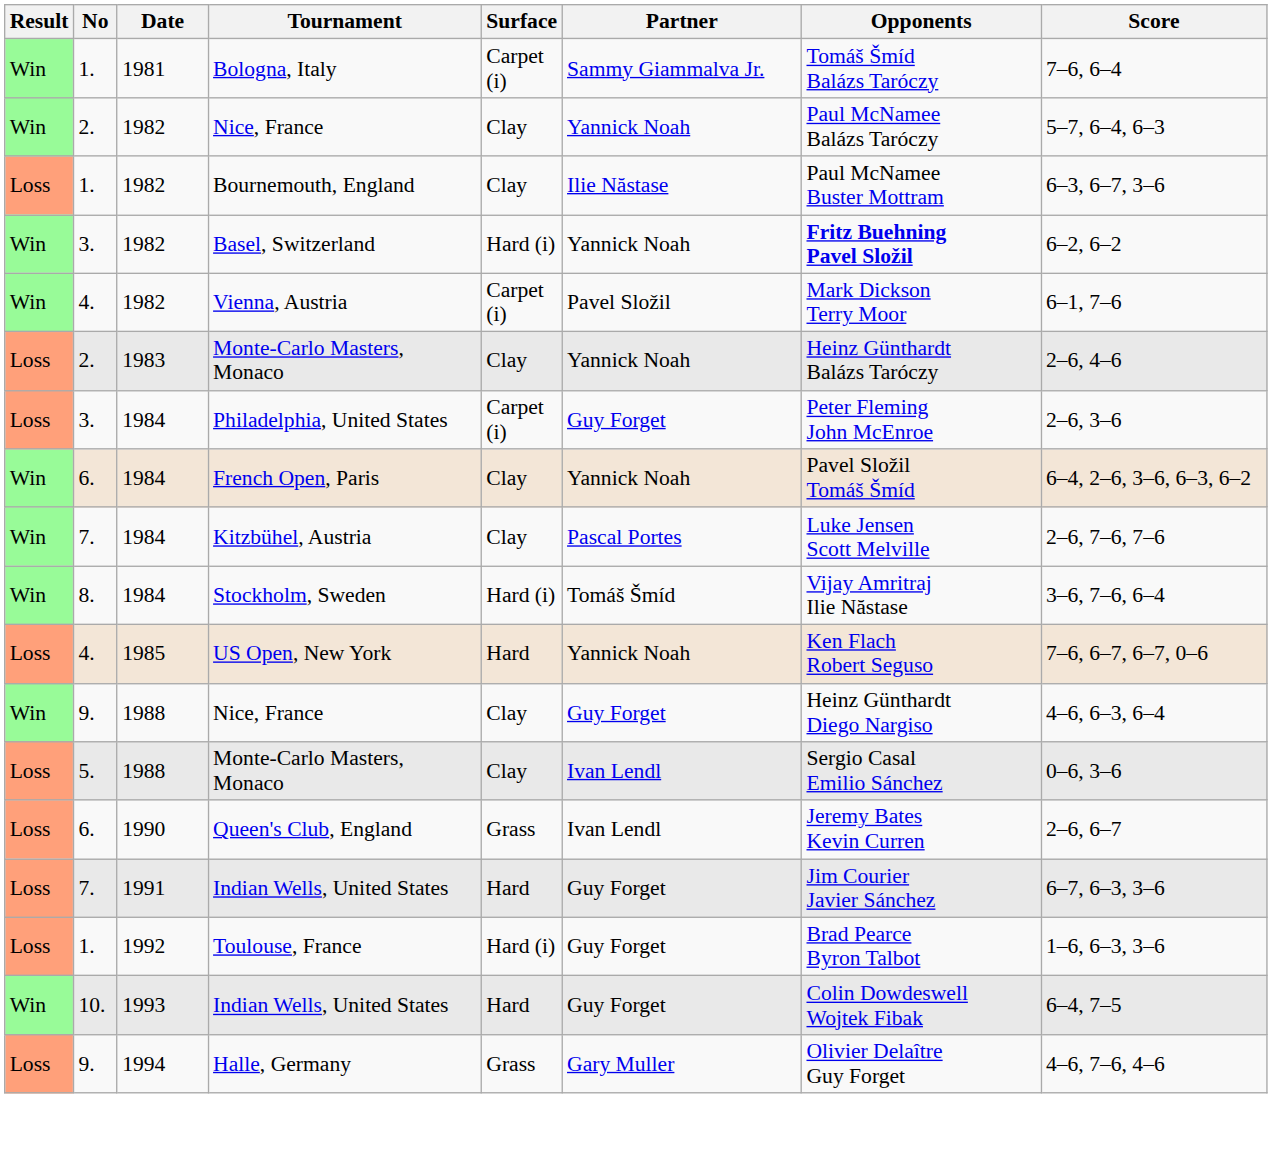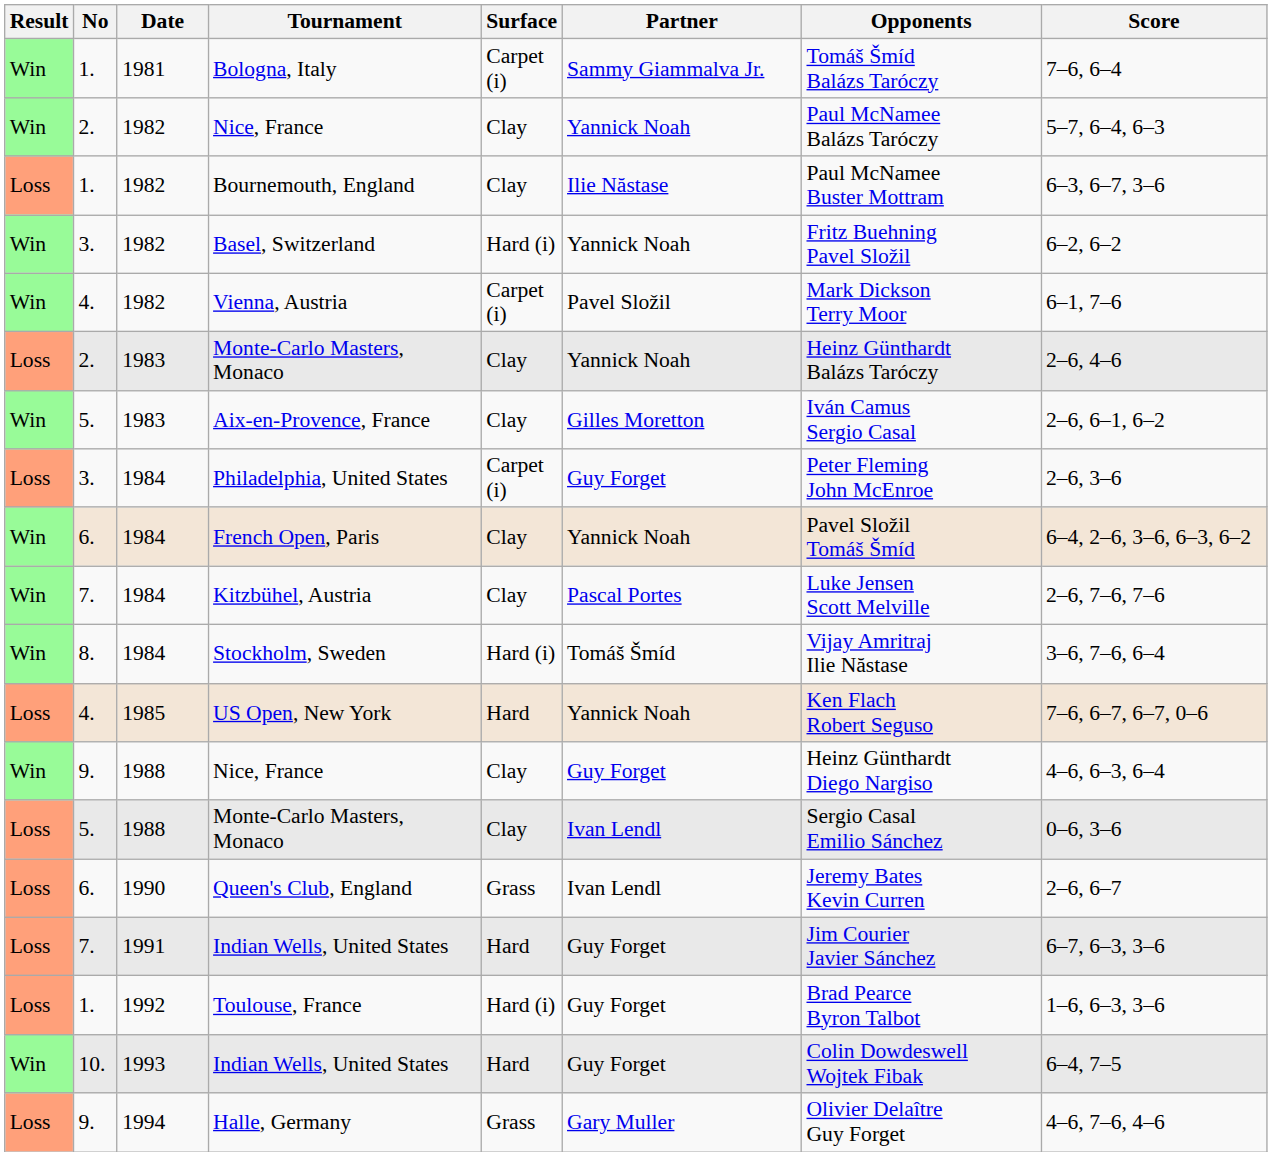 <table class="sortable wikitable">
 <tr>
 <th>Result</th>
 <th style="width:25px">No</th>
 <th style="width:60px">Date</th>
 <th style="width:195px">Tournament</th>
 <th style="width:50px">Surface</th>
 <th style="width:170px">Partner</th>
 <th style="width:170px">Opponents</th>
 <th style="width:160px" class="unsortable">Score</th>
 </tr>
 <tr>
 <td style="background:#98fb98;">Win</td>
 <td>1.</td>
 <td>1981</td>
 <td><a href='#'>Bologna</a>, Italy</td>
 <td>Carpet (i)</td>
 <td> <a href='#'>Sammy Giammalva Jr.</a></td>
 <td> <a href='#'>Tomáš Šmíd</a> <br>  <a href='#'>Balázs Taróczy</a></td>
 <td>7–6, 6–4</td>
 </tr>
 <tr>
 <td style="background:#98fb98;">Win</td>
 <td>2.</td>
 <td>1982</td>
 <td><a href='#'>Nice</a>, France</td>
 <td>Clay</td>
 <td> <a href='#'>Yannick Noah</a></td>
 <td> <a href='#'>Paul McNamee</a> <br>  Balázs Taróczy</td>
 <td>5–7, 6–4, 6–3</td>
 </tr>
 <tr>
 <td style="background:#ffa07a;">Loss</td>
 <td>1.</td>
 <td>1982</td>
 <td>Bournemouth, England</td>
 <td>Clay</td>
 <td> <a href='#'>Ilie Năstase</a></td>
 <td> Paul McNamee <br>  <a href='#'>Buster Mottram</a></td>
 <td>6–3, 6–7, 3–6</td>
 </tr>
 <tr>
 <td style="background:#98fb98;">Win</td>
 <td>3.</td>
 <td>1982</td>
 <td><a href='#'>Basel</a>, Switzerland</td>
 <td>Hard (i)</td>
 <td> Yannick Noah</td>
-<td><strong> <a href='#'>Fritz Buehning</a> <br>  <a href='#'>Pavel Složil</a></strong></td>
+<td> <a href='#'>Fritz Buehning</a> <br>  <a href='#'>Pavel Složil</a></td>
 <td>6–2, 6–2</td>
 </tr>
 <tr>
 <td style="background:#98fb98;">Win</td>
 <td>4.</td>
 <td>1982</td>
 <td><a href='#'>Vienna</a>, Austria</td>
 <td>Carpet (i)</td>
 <td> Pavel Složil</td>
 <td> <a href='#'>Mark Dickson</a> <br>  <a href='#'>Terry Moor</a></td>
 <td>6–1, 7–6</td>
 </tr>
 <tr style="background:#e9e9e9;">
 <td style="background:#ffa07a;">Loss</td>
 <td>2.</td>
 <td>1983</td>
 <td><a href='#'>Monte-Carlo Masters</a>, Monaco</td>
 <td>Clay</td>
 <td> Yannick Noah</td>
 <td> <a href='#'>Heinz Günthardt</a> <br>  Balázs Taróczy</td>
 <td>2–6, 4–6</td>
+</tr>
+<tr>
+<td style="background:#98fb98;">Win</td>
+<td>5.</td>
+<td>1983</td>
+<td><a href='#'>Aix-en-Provence</a>, France</td>
+<td>Clay</td>
+<td> <a href='#'>Gilles Moretton</a></td>
+<td> <a href='#'>Iván Camus</a> <br>  <a href='#'>Sergio Casal</a></td>
+<td>2–6, 6–1, 6–2</td>
 </tr>
 <tr>
 <td style="background:#ffa07a;">Loss</td>
 <td>3.</td>
 <td>1984</td>
 <td><a href='#'>Philadelphia</a>, United States</td>
 <td>Carpet (i)</td>
 <td> <a href='#'>Guy Forget</a></td>
 <td> <a href='#'>Peter Fleming</a> <br>  <a href='#'>John McEnroe</a></td>
 <td>2–6, 3–6</td>
 </tr>
 <tr style="background:#f3e6d7;">
 <td style="background:#98fb98;">Win</td>
 <td>6.</td>
 <td>1984</td>
 <td><a href='#'>French Open</a>, Paris</td>
 <td>Clay</td>
 <td> Yannick Noah</td>
 <td> Pavel Složil <br>  <a href='#'>Tomáš Šmíd</a></td>
 <td>6–4, 2–6, 3–6, 6–3, 6–2</td>
 </tr>
 <tr>
 <td style="background:#98fb98;">Win</td>
 <td>7.</td>
 <td>1984</td>
 <td><a href='#'>Kitzbühel</a>, Austria</td>
 <td>Clay</td>
 <td> <a href='#'>Pascal Portes</a></td>
 <td> <a href='#'>Luke Jensen</a> <br>  <a href='#'>Scott Melville</a></td>
 <td>2–6, 7–6, 7–6</td>
 </tr>
 <tr>
 <td style="background:#98fb98;">Win</td>
 <td>8.</td>
 <td>1984</td>
 <td><a href='#'>Stockholm</a>, Sweden</td>
 <td>Hard (i)</td>
 <td> Tomáš Šmíd</td>
 <td> <a href='#'>Vijay Amritraj</a> <br>  Ilie Năstase</td>
 <td>3–6, 7–6, 6–4</td>
 </tr>
 <tr style="background:#f3e6d7;">
 <td style="background:#ffa07a;">Loss</td>
 <td>4.</td>
 <td>1985</td>
 <td><a href='#'>US Open</a>, New York</td>
 <td>Hard</td>
 <td> Yannick Noah</td>
 <td> <a href='#'>Ken Flach</a> <br>  <a href='#'>Robert Seguso</a></td>
 <td>7–6, 6–7, 6–7, 0–6</td>
 </tr>
 <tr>
 <td style="background:#98fb98;">Win</td>
 <td>9.</td>
 <td>1988</td>
 <td>Nice, France</td>
 <td>Clay</td>
 <td> <a href='#'>Guy Forget</a></td>
 <td> Heinz Günthardt <br>  <a href='#'>Diego Nargiso</a></td>
 <td>4–6, 6–3, 6–4</td>
 </tr>
 <tr style="background:#e9e9e9;">
 <td style="background:#ffa07a;">Loss</td>
 <td>5.</td>
 <td>1988</td>
 <td>Monte-Carlo Masters, Monaco</td>
 <td>Clay</td>
 <td> <a href='#'>Ivan Lendl</a></td>
 <td> Sergio Casal <br>  <a href='#'>Emilio Sánchez</a></td>
 <td>0–6, 3–6</td>
 </tr>
 <tr>
 <td style="background:#ffa07a;">Loss</td>
 <td>6.</td>
 <td>1990</td>
 <td><a href='#'>Queen's Club</a>, England</td>
 <td>Grass</td>
 <td> Ivan Lendl</td>
 <td> <a href='#'>Jeremy Bates</a> <br>  <a href='#'>Kevin Curren</a></td>
 <td>2–6, 6–7</td>
 </tr>
 <tr style="background:#e9e9e9;">
 <td style="background:#ffa07a;">Loss</td>
 <td>7.</td>
 <td>1991</td>
 <td><a href='#'>Indian Wells</a>, United States</td>
 <td>Hard</td>
 <td> Guy Forget</td>
 <td> <a href='#'>Jim Courier</a> <br>  <a href='#'>Javier Sánchez</a></td>
 <td>6–7, 6–3, 3–6</td>
 </tr>
 <tr>
 <td style="background:#ffa07a;">Loss</td>
 <td>1.</td>
 <td>1992</td>
 <td><a href='#'>Toulouse</a>, France</td>
 <td>Hard (i)</td>
 <td> Guy Forget</td>
 <td> <a href='#'>Brad Pearce</a> <br>  <a href='#'>Byron Talbot</a></td>
 <td>1–6, 6–3, 3–6</td>
 </tr>
 <tr style="background:#e9e9e9;">
 <td style="background:#98fb98;">Win</td>
 <td>10.</td>
 <td>1993</td>
 <td><a href='#'>Indian Wells</a>, United States</td>
 <td>Hard</td>
 <td> Guy Forget</td>
 <td> <a href='#'>Colin Dowdeswell</a> <br>  <a href='#'>Wojtek Fibak</a></td>
 <td>6–4, 7–5</td>
 </tr>
 <tr>
 <td style="background:#ffa07a;">Loss</td>
 <td>9.</td>
 <td>1994</td>
 <td><a href='#'>Halle</a>, Germany</td>
 <td>Grass</td>
 <td> <a href='#'>Gary Muller</a></td>
 <td> <a href='#'>Olivier Delaître</a> <br>  Guy Forget</td>
 <td>4–6, 7–6, 4–6</td>
 </tr>
 </table>
